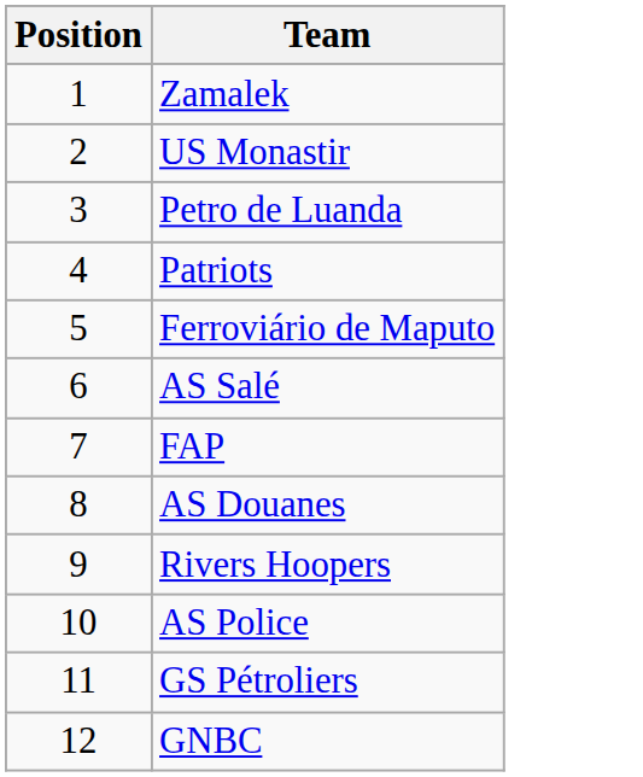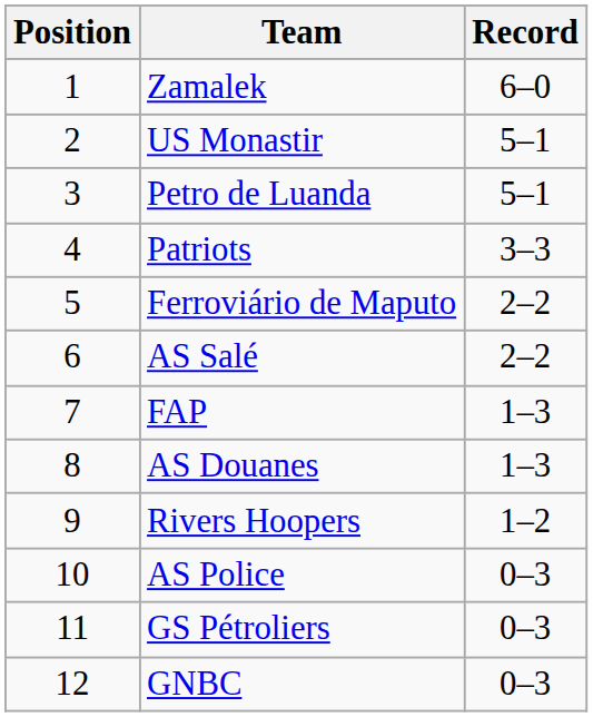 <table class="wikitable" style="text-align:center;">
 <tr>
 <th>Position</th>
 <th>Team</th>
+<th>Record</th>
 </tr>
 <tr>
 <td>1</td>
 <td align=left> <a href='#'>Zamalek</a></td>
+<td>6–0</td>
 </tr>
 <tr>
 <td>2</td>
 <td align=left> <a href='#'>US Monastir</a></td>
+<td>5–1</td>
 </tr>
 <tr>
 <td>3</td>
 <td align=left> <a href='#'>Petro de Luanda</a></td>
+<td>5–1</td>
 </tr>
 <tr>
 <td>4</td>
 <td align=left> <a href='#'>Patriots</a></td>
+<td>3–3</td>
 </tr>
 <tr>
 <td>5</td>
 <td align=left> <a href='#'>Ferroviário de Maputo</a></td>
+<td>2–2</td>
 </tr>
 <tr>
 <td>6</td>
 <td align=left> <a href='#'>AS Salé</a></td>
+<td>2–2</td>
 </tr>
 <tr>
 <td>7</td>
 <td align=left> <a href='#'>FAP</a></td>
+<td>1–3</td>
 </tr>
 <tr>
 <td>8</td>
 <td align=left> <a href='#'>AS Douanes</a></td>
+<td>1–3</td>
 </tr>
 <tr>
 <td>9</td>
 <td align=left> <a href='#'>Rivers Hoopers</a></td>
+<td>1–2</td>
 </tr>
 <tr>
 <td>10</td>
 <td align=left> <a href='#'>AS Police</a></td>
+<td>0–3</td>
 </tr>
 <tr>
 <td>11</td>
 <td align=left> <a href='#'>GS Pétroliers</a></td>
+<td>0–3</td>
 </tr>
 <tr>
 <td>12</td>
 <td align=left> <a href='#'>GNBC</a></td>
+<td>0–3</td>
 </tr>
 </table>
